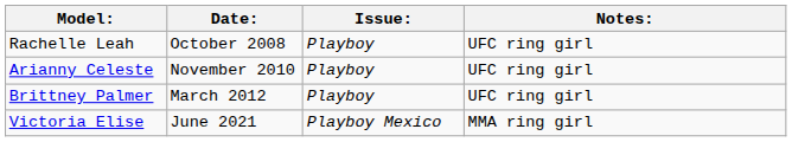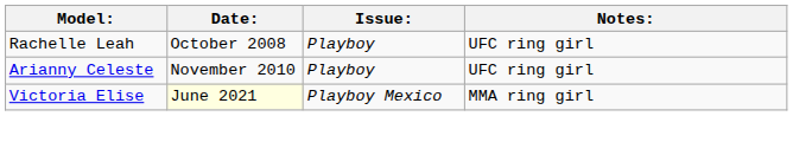 <table class="wikitable">
 <tr>
 <th width=20%><strong>Model:</strong></th>
 <th width=17%><strong>Date:</strong></th>
 <th width=20%><strong>Issue:</strong></th>
 <th width=40%><strong>Notes:</strong></th>
 </tr>
 <tr>
 <td>Rachelle Leah</td>
 <td>October 2008</td>
 <td><em>Playboy</em></td>
 <td>UFC ring girl</td>
 </tr>
 <tr>
 <td><a href='#'>Arianny Celeste</a></td>
 <td>November 2010</td>
 <td><em>Playboy</em></td>
 <td>UFC ring girl</td>
 </tr>
 <tr>
-<td><a href='#'>Brittney Palmer</a></td>
-<td>March 2012</td>
-<td><em>Playboy</em></td>
-<td>UFC ring girl</td>
-</tr>
-<tr>
 <td><a href='#'>Victoria Elise</a></td>
-<td>June 2021</td>
+<td style="background: lightyellow;">June 2021</td>
 <td><em>Playboy Mexico</em></td>
 <td>MMA ring girl</td>
 </tr>
 </table>
